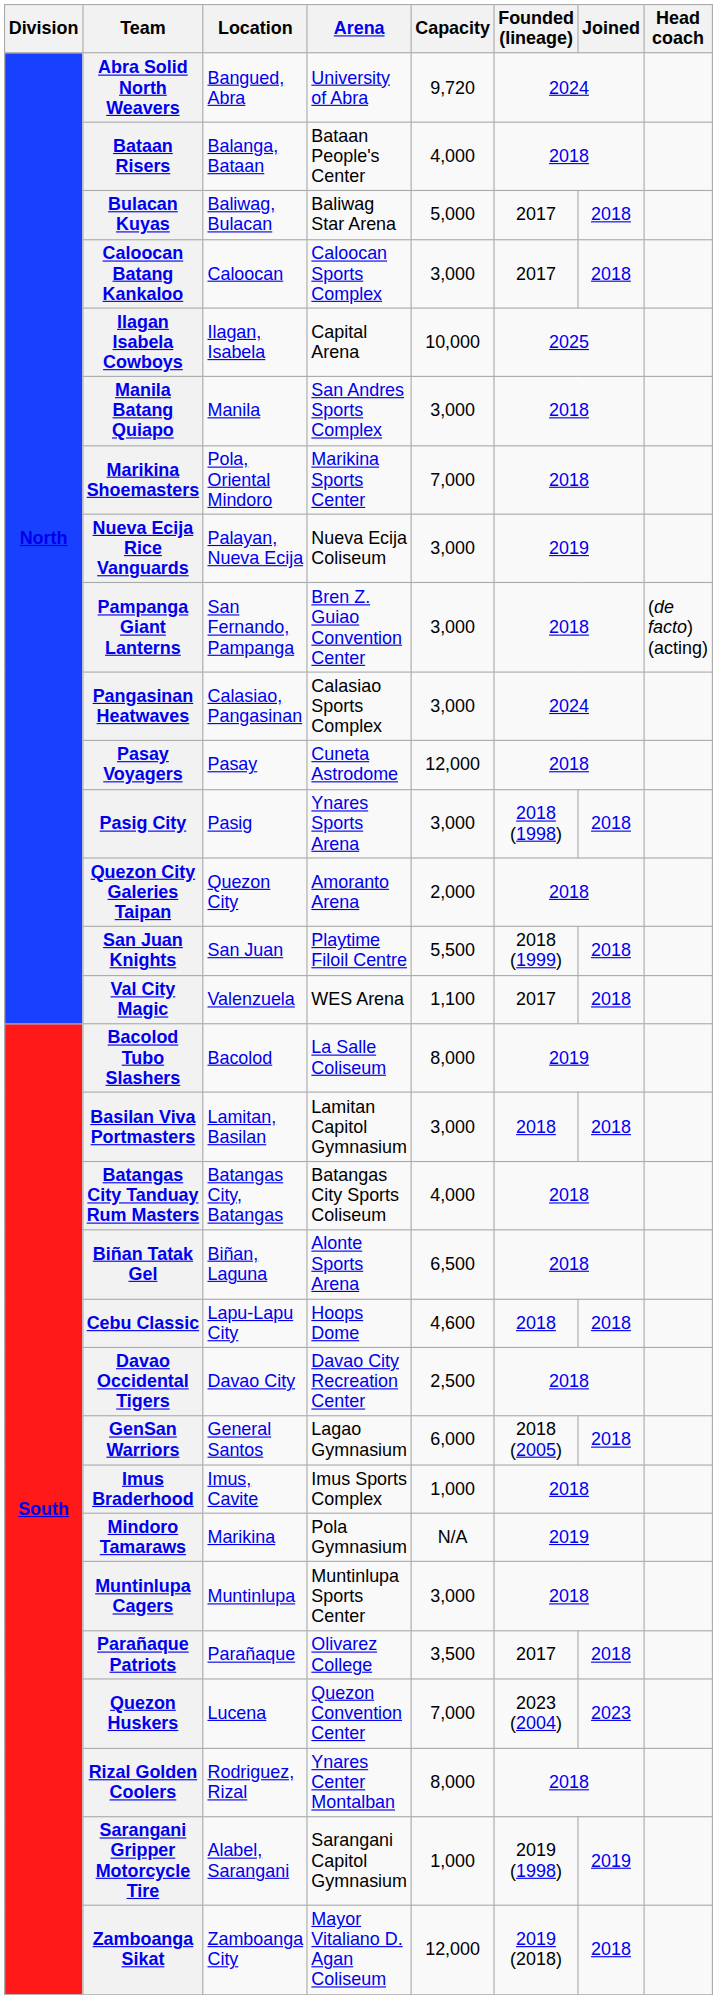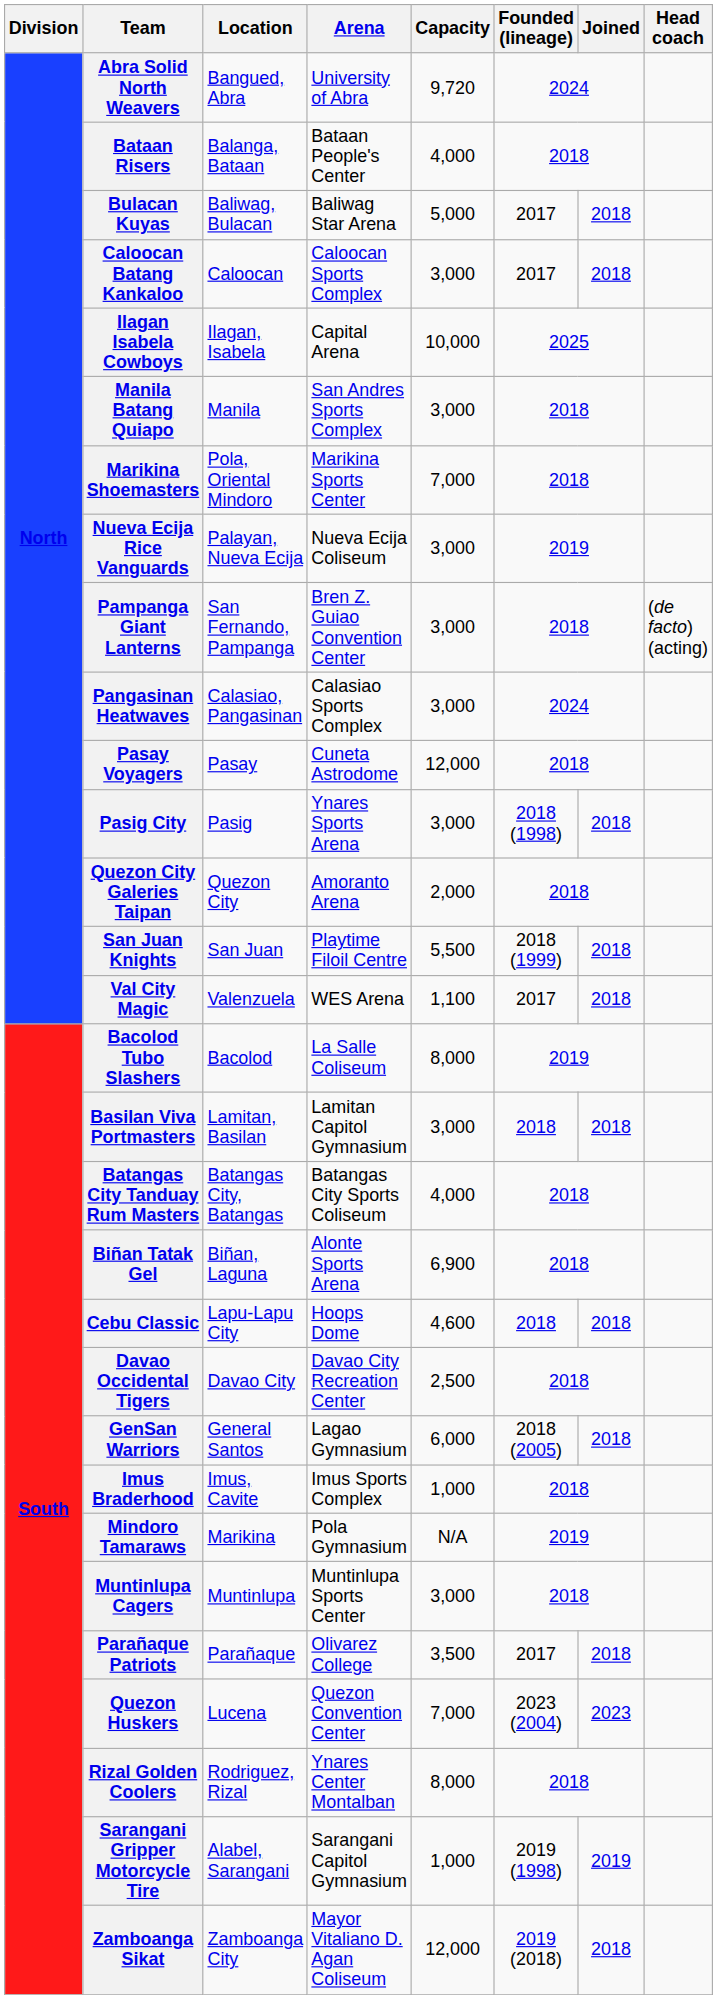 <table class="wikitable sortable" style="width:100%; text-align:left">
 <tr>
 <th>Division</th>
 <th>Team</th>
 <th>Location</th>
 <th><a href='#'>Arena</a></th>
 <th>Capacity</th>
 <th>Founded <br> (lineage)</th>
 <th>Joined</th>
 <th>Head coach<br></th>
 </tr>
 <tr>
 <th rowspan="15" style="background:#1940FF;"><a href='#'><span>North</span></a></th>
 <th><a href='#'>Abra Solid North Weavers</a></th>
 <td><a href='#'>Bangued, Abra</a></td>
 <td><a href='#'>University of Abra</a></td>
 <td align=center>9,720</td>
 <td align=center colspan=2><a href='#'>2024</a></td>
 <td></td>
 </tr>
 <tr>
 <th><a href='#'>Bataan Risers</a></th>
 <td><a href='#'>Balanga, Bataan</a></td>
 <td>Bataan People's Center</td>
 <td align=center>4,000</td>
 <td align=center colspan=2><a href='#'>2018</a></td>
 <td></td>
 </tr>
 <tr>
 <th><a href='#'>Bulacan Kuyas</a></th>
 <td><a href='#'>Baliwag, Bulacan</a></td>
 <td>Baliwag Star Arena</td>
 <td align=center>5,000</td>
 <td align=center>2017</td>
 <td align=center><a href='#'>2018</a></td>
 <td></td>
 </tr>
 <tr>
 <th><a href='#'>Caloocan Batang Kankaloo</a></th>
 <td><a href='#'>Caloocan</a></td>
 <td><a href='#'>Caloocan Sports Complex</a></td>
 <td align=center>3,000</td>
 <td align=center>2017</td>
 <td align=center><a href='#'>2018</a></td>
 <td></td>
 </tr>
 <tr>
 <th><a href='#'>Ilagan Isabela Cowboys</a></th>
 <td><a href='#'>Ilagan, Isabela</a></td>
 <td>Capital Arena</td>
 <td align=center>10,000</td>
 <td align=center colspan=2><a href='#'>2025</a></td>
 <td></td>
 </tr>
 <tr>
 <th><a href='#'>Manila Batang Quiapo</a></th>
 <td><a href='#'>Manila</a></td>
 <td><a href='#'>San Andres Sports Complex</a></td>
 <td align=center>3,000</td>
 <td align=center colspan=2><a href='#'>2018</a></td>
 <td></td>
 </tr>
 <tr>
 <th><a href='#'>Marikina Shoemasters</a></th>
 <td><a href='#'>Pola, Oriental Mindoro</a></td>
 <td><a href='#'>Marikina Sports Center</a></td>
 <td align=center>7,000</td>
 <td align=center colspan=2><a href='#'>2018</a></td>
 <td></td>
 </tr>
 <tr>
 <th><a href='#'>Nueva Ecija Rice Vanguards</a></th>
 <td><a href='#'>Palayan, Nueva Ecija</a></td>
 <td>Nueva Ecija Coliseum</td>
 <td align=center>3,000</td>
 <td align=center colspan=2><a href='#'>2019</a></td>
 <td></td>
 </tr>
 <tr>
 <th><a href='#'>Pampanga Giant Lanterns</a></th>
 <td><a href='#'>San Fernando, Pampanga</a></td>
 <td><a href='#'>Bren Z. Guiao Convention Center</a></td>
 <td align=center>3,000</td>
 <td align=center colspan=2><a href='#'>2018</a></td>
 <td> (<em>de facto</em>) <br>  (acting)</td>
 </tr>
 <tr>
 <th><a href='#'>Pangasinan Heatwaves</a></th>
 <td><a href='#'>Calasiao, Pangasinan</a></td>
 <td>Calasiao Sports Complex</td>
 <td align=center>3,000</td>
 <td align=center colspan=2><a href='#'>2024</a></td>
 <td></td>
 </tr>
 <tr>
 <th><a href='#'>Pasay Voyagers</a></th>
 <td><a href='#'>Pasay</a></td>
 <td><a href='#'>Cuneta Astrodome</a></td>
 <td align=center>12,000</td>
 <td align=center colspan=2><a href='#'>2018</a></td>
 <td></td>
 </tr>
 <tr>
 <th><a href='#'>Pasig City</a></th>
 <td><a href='#'>Pasig</a></td>
 <td><a href='#'>Ynares Sports Arena</a></td>
 <td align=center>3,000</td>
 <td align=center><a href='#'>2018</a><br>(<a href='#'>1998</a>)</td>
 <td align=center><a href='#'>2018</a></td>
 <td></td>
 </tr>
 <tr>
 <th><a href='#'>Quezon City Galeries Taipan</a></th>
 <td><a href='#'>Quezon City</a></td>
 <td><a href='#'>Amoranto Arena</a></td>
 <td align=center>2,000</td>
 <td align=center colspan=2><a href='#'>2018</a></td>
 <td></td>
 </tr>
 <tr>
 <th><a href='#'>San Juan Knights</a></th>
 <td><a href='#'>San Juan</a></td>
 <td><a href='#'>Playtime Filoil Centre</a></td>
 <td align=center>5,500</td>
 <td align=center>2018 <br> (<a href='#'>1999</a>)</td>
 <td align=center><a href='#'>2018</a></td>
 <td></td>
 </tr>
 <tr>
 <th><a href='#'>Val City Magic</a></th>
 <td><a href='#'>Valenzuela</a></td>
 <td>WES Arena</td>
 <td align=center>1,100</td>
 <td align=center>2017</td>
 <td align=center><a href='#'>2018</a></td>
 <td><br></td>
 </tr>
 <tr>
 <th rowspan="15" style="background:#FF1919;"><a href='#'><span>South</span></a></th>
 <th><a href='#'>Bacolod Tubo Slashers</a></th>
 <td><a href='#'>Bacolod</a></td>
 <td><a href='#'>La Salle Coliseum</a></td>
 <td align=center>8,000</td>
 <td align=center colspan=2><a href='#'>2019</a></td>
 <td></td>
 </tr>
 <tr>
 <th><a href='#'>Basilan Viva Portmasters</a></th>
 <td><a href='#'>Lamitan, Basilan</a></td>
 <td>Lamitan Capitol Gymnasium</td>
 <td align=center>3,000</td>
 <td align=center><a href='#'>2018</a></td>
 <td align=center><a href='#'>2018</a></td>
 <td></td>
 </tr>
 <tr>
 <th><a href='#'>Batangas City Tanduay Rum Masters</a></th>
 <td><a href='#'>Batangas City, Batangas</a></td>
 <td>Batangas City Sports Coliseum</td>
 <td align=center>4,000</td>
 <td align=center colspan=2><a href='#'>2018</a></td>
 <td></td>
 </tr>
 <tr>
 <th><a href='#'>Biñan Tatak Gel</a></th>
 <td><a href='#'>Biñan, Laguna</a></td>
 <td><a href='#'>Alonte Sports Arena</a></td>
-<td align=center>6,500</td>
+<td align=center>6,900</td>
 <td align=center colspan=2><a href='#'>2018</a></td>
 <td></td>
 </tr>
 <tr>
 <th><a href='#'>Cebu Classic</a></th>
 <td><a href='#'>Lapu-Lapu City</a></td>
 <td><a href='#'>Hoops Dome</a></td>
 <td align=center>4,600</td>
 <td align=center><a href='#'>2018</a></td>
 <td align=center><a href='#'>2018</a></td>
 <td></td>
 </tr>
 <tr>
 <th><a href='#'>Davao Occidental Tigers</a></th>
 <td><a href='#'>Davao City</a></td>
 <td><a href='#'>Davao City Recreation Center</a></td>
 <td align=center>2,500</td>
 <td align=center colspan=2><a href='#'>2018</a></td>
 <td></td>
 </tr>
 <tr>
 <th><a href='#'>GenSan Warriors</a></th>
 <td><a href='#'>General Santos</a></td>
 <td>Lagao Gymnasium</td>
 <td align=center>6,000</td>
 <td align=center>2018 <br> (<a href='#'>2005</a>)</td>
 <td align=center><a href='#'>2018</a></td>
 <td></td>
 </tr>
 <tr>
 <th><a href='#'>Imus Braderhood</a></th>
 <td><a href='#'>Imus, Cavite</a></td>
 <td>Imus Sports Complex</td>
 <td align=center>1,000</td>
 <td align=center colspan=2><a href='#'>2018</a></td>
 <td></td>
 </tr>
 <tr>
 <th><a href='#'>Mindoro Tamaraws</a></th>
 <td><a href='#'>Marikina</a></td>
 <td>Pola Gymnasium</td>
 <td align=center>N/A</td>
 <td align=center colspan=2><a href='#'>2019</a></td>
 <td></td>
 </tr>
 <tr>
 <th><a href='#'>Muntinlupa Cagers</a></th>
 <td><a href='#'>Muntinlupa</a></td>
 <td>Muntinlupa Sports Center</td>
 <td align=center>3,000</td>
 <td align=center colspan=2><a href='#'>2018</a></td>
 <td></td>
 </tr>
 <tr>
 <th><a href='#'>Parañaque Patriots</a></th>
 <td><a href='#'>Parañaque</a></td>
 <td><a href='#'>Olivarez College</a></td>
 <td align=center>3,500</td>
 <td align=center>2017</td>
 <td align=center><a href='#'>2018</a></td>
 <td></td>
 </tr>
 <tr>
 <th><a href='#'>Quezon Huskers</a></th>
 <td><a href='#'>Lucena</a></td>
 <td><a href='#'>Quezon Convention Center</a></td>
 <td align=center>7,000</td>
 <td align=center>2023 <br> (<a href='#'>2004</a>)</td>
 <td align=center><a href='#'>2023</a></td>
 <td></td>
 </tr>
 <tr>
 <th><a href='#'>Rizal Golden Coolers</a></th>
 <td><a href='#'>Rodriguez, Rizal</a></td>
 <td><a href='#'>Ynares Center Montalban</a></td>
 <td align=center>8,000</td>
 <td align=center colspan=2><a href='#'>2018</a></td>
 <td></td>
 </tr>
 <tr>
 <th><a href='#'>Sarangani Gripper Motorcycle Tire</a></th>
 <td><a href='#'>Alabel, Sarangani</a></td>
 <td>Sarangani Capitol Gymnasium</td>
 <td align=center>1,000</td>
 <td align=center>2019 <br> (<a href='#'>1998</a>)</td>
 <td align=center><a href='#'>2019</a></td>
 <td></td>
 </tr>
 <tr>
 <th><a href='#'>Zamboanga Sikat</a></th>
 <td><a href='#'>Zamboanga City</a></td>
 <td><a href='#'>Mayor Vitaliano D. Agan Coliseum</a></td>
 <td align=center>12,000</td>
 <td align=center><a href='#'>2019</a> (2018)</td>
 <td align=center><a href='#'>2018</a></td>
 <td></td>
 </tr>
 </table>
